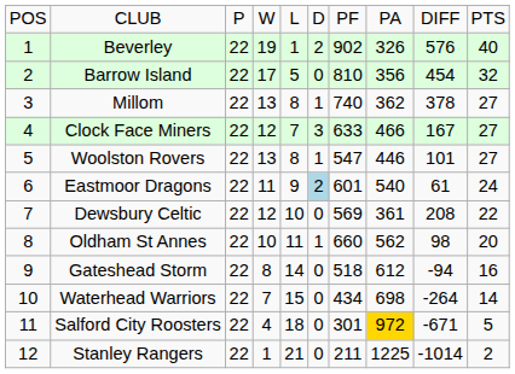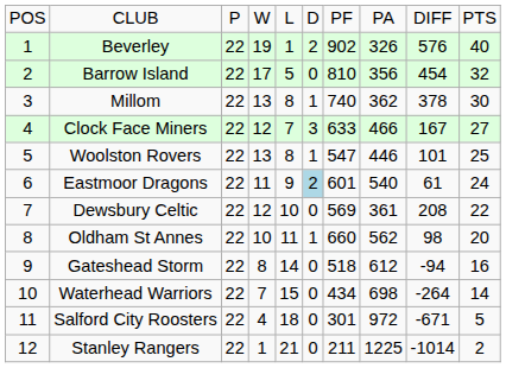 <table class="wikitable" style="text-align: center;">
 <tr>
 <td>POS</td>
 <td>CLUB</td>
 <td>P</td>
 <td>W</td>
 <td>L</td>
 <td>D</td>
 <td>PF</td>
 <td>PA</td>
 <td>DIFF</td>
 <td>PTS</td>
 </tr>
 <tr style="background:#ddffdd;">
 <td>1</td>
 <td>Beverley</td>
 <td>22</td>
 <td>19</td>
 <td>1</td>
 <td>2</td>
 <td>902</td>
 <td>326</td>
 <td>576</td>
 <td>40</td>
 </tr>
 <tr style="background:#ddffdd;">
 <td>2</td>
 <td>Barrow Island</td>
 <td>22</td>
 <td>17</td>
 <td>5</td>
 <td>0</td>
 <td>810</td>
 <td>356</td>
 <td>454</td>
 <td>32</td>
 </tr>
 <tr>
 <td>3</td>
 <td>Millom</td>
 <td>22</td>
 <td>13</td>
 <td>8</td>
 <td>1</td>
 <td>740</td>
 <td>362</td>
 <td>378</td>
-<td>27</td>
+<td>30</td>
 </tr>
 <tr style="background:#ddffdd;">
 <td>4</td>
 <td>Clock Face Miners</td>
 <td>22</td>
 <td>12</td>
 <td>7</td>
 <td>3</td>
 <td>633</td>
 <td>466</td>
 <td>167</td>
 <td>27</td>
 </tr>
 <tr>
 <td>5</td>
 <td>Woolston Rovers</td>
 <td>22</td>
 <td>13</td>
 <td>8</td>
 <td>1</td>
 <td>547</td>
 <td>446</td>
 <td>101</td>
-<td>27</td>
+<td>25</td>
 </tr>
 <tr>
 <td>6</td>
 <td>Eastmoor Dragons</td>
 <td>22</td>
 <td>11</td>
 <td>9</td>
 <td style="background: lightblue;">2</td>
 <td>601</td>
 <td>540</td>
 <td>61</td>
 <td>24</td>
 </tr>
 <tr>
 <td>7</td>
 <td>Dewsbury Celtic</td>
 <td>22</td>
 <td>12</td>
 <td>10</td>
 <td>0</td>
 <td>569</td>
 <td>361</td>
 <td>208</td>
 <td>22</td>
 </tr>
 <tr>
 <td>8</td>
 <td>Oldham St Annes</td>
 <td>22</td>
 <td>10</td>
 <td>11</td>
 <td>1</td>
 <td>660</td>
 <td>562</td>
 <td>98</td>
 <td>20</td>
 </tr>
 <tr>
 <td>9</td>
 <td>Gateshead Storm</td>
 <td>22</td>
 <td>8</td>
 <td>14</td>
 <td>0</td>
 <td>518</td>
 <td>612</td>
 <td>-94</td>
 <td>16</td>
 </tr>
 <tr>
 <td>10</td>
 <td>Waterhead Warriors</td>
 <td>22</td>
 <td>7</td>
 <td>15</td>
 <td>0</td>
 <td>434</td>
 <td>698</td>
 <td>-264</td>
 <td>14</td>
 </tr>
 <tr>
 <td>11</td>
 <td>Salford City Roosters</td>
 <td>22</td>
 <td>4</td>
 <td>18</td>
 <td>0</td>
 <td>301</td>
-<td style="background: gold;">972</td>
+<td>972</td>
 <td>-671</td>
 <td>5</td>
 </tr>
 <tr>
 <td>12</td>
 <td>Stanley Rangers</td>
 <td>22</td>
 <td>1</td>
 <td>21</td>
 <td>0</td>
 <td>211</td>
 <td>1225</td>
 <td>-1014</td>
 <td>2</td>
 </tr>
 </table>
